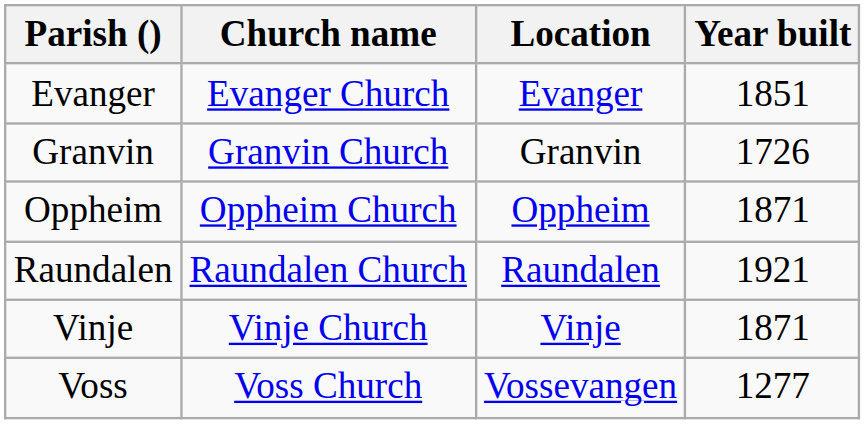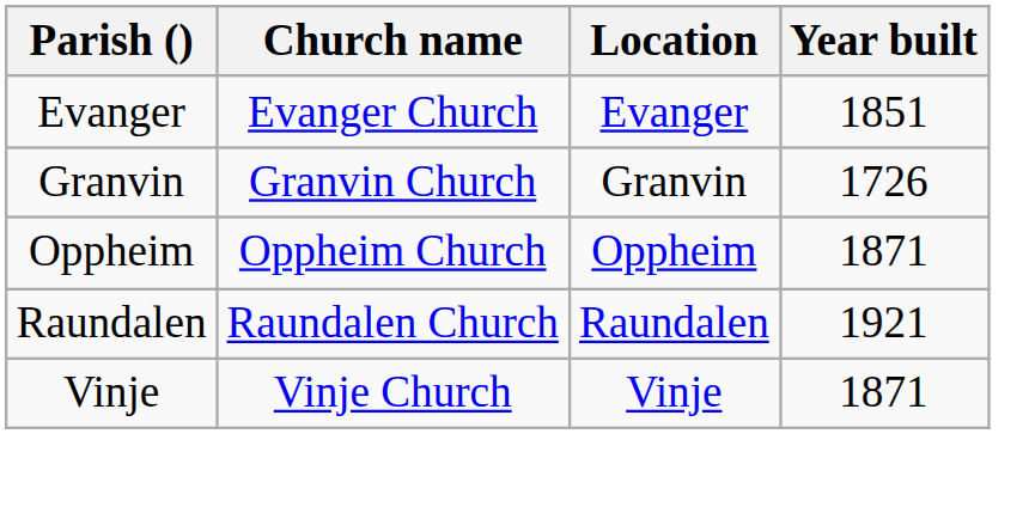 <table class="wikitable" style="text-align:center">
 <tr>
 <th>Parish ()</th>
 <th>Church name</th>
 <th>Location</th>
 <th>Year built</th>
 </tr>
 <tr>
 <td>Evanger</td>
 <td><a href='#'>Evanger Church</a></td>
 <td><a href='#'>Evanger</a></td>
 <td>1851</td>
 </tr>
 <tr>
 <td>Granvin</td>
 <td><a href='#'>Granvin Church</a></td>
 <td>Granvin</td>
 <td>1726</td>
 </tr>
 <tr>
 <td>Oppheim</td>
 <td><a href='#'>Oppheim Church</a></td>
 <td><a href='#'>Oppheim</a></td>
 <td>1871</td>
 </tr>
 <tr>
 <td>Raundalen</td>
 <td><a href='#'>Raundalen Church</a></td>
 <td><a href='#'>Raundalen</a></td>
 <td>1921</td>
 </tr>
 <tr>
 <td>Vinje</td>
 <td><a href='#'>Vinje Church</a></td>
 <td><a href='#'>Vinje</a></td>
 <td>1871</td>
 </tr>
-<tr>
-<td>Voss</td>
-<td><a href='#'>Voss Church</a></td>
-<td><a href='#'>Vossevangen</a></td>
-<td>1277</td>
-</tr>
 </table>
